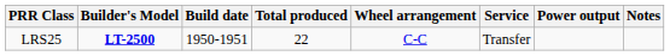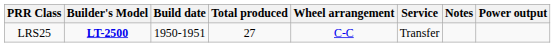 <table class="wikitable sortable">
 <tr>
 <th>PRR Class</th>
 <th>Builder's Model</th>
 <th>Build date</th>
 <th>Total produced</th>
 <th>Wheel arrangement</th>
 <th>Service</th>
+<th>Notes</th>
 <th>Power output</th>
-<th>Notes</th>
 </tr>
 <tr style=text-align:center>
 <td>LRS25</td>
 <td><strong><a href='#'>LT-2500</a></strong></td>
 <td>1950-1951</td>
-<td>22</td>
+<td>27</td>
 <td><a href='#'>C-C</a></td>
 <td>Transfer</td>
 <td></td>
 <td></td>
 </tr>
 </table>
